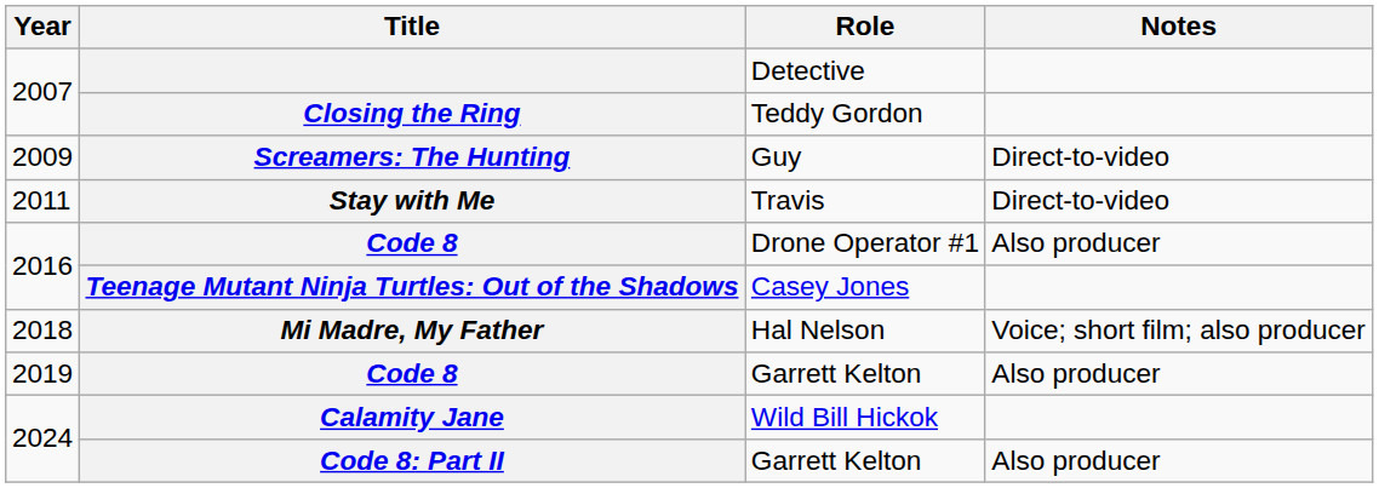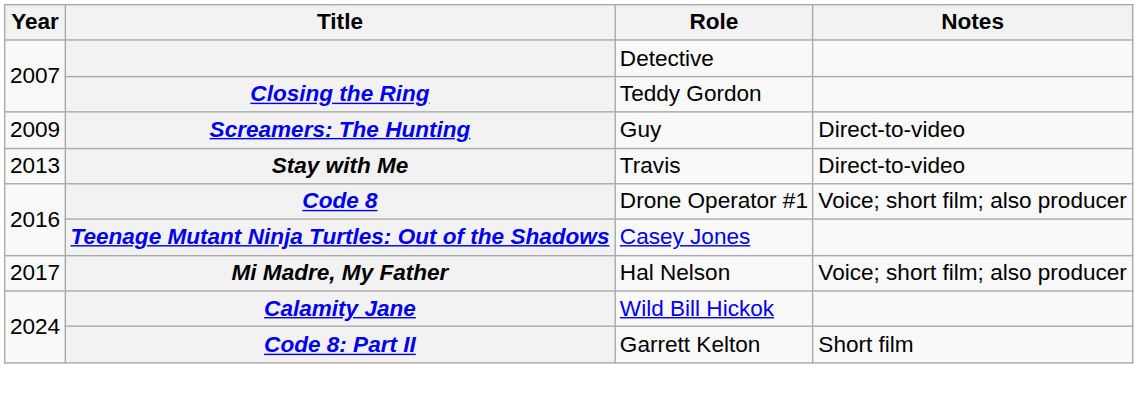 <table class="wikitable plainrowheaders sortable">
 <tr>
 <th scope="col">Year</th>
 <th scope="col">Title</th>
 <th scope="col">Role</th>
 <th class="unsortable">Notes</th>
 </tr>
 <tr>
 <td rowspan="2">2007</td>
 <th scope="row"><em></em></th>
 <td>Detective</td>
 <td></td>
 </tr>
 <tr>
 <th scope="row"><em><a href='#'>Closing the Ring</a></em></th>
 <td>Teddy Gordon</td>
 <td></td>
 </tr>
 <tr>
 <td>2009</td>
 <th scope="row"><em><a href='#'>Screamers: The Hunting</a></em></th>
 <td>Guy</td>
 <td>Direct-to-video</td>
 </tr>
 <tr>
-<td>2011</td>
+<td>2013</td>
 <th scope="row"><em>Stay with Me</em></th>
 <td>Travis</td>
 <td>Direct-to-video</td>
 </tr>
 <tr>
 <td rowspan="2">2016</td>
 <th scope="row"><em><a href='#'>Code 8</a></em></th>
 <td>Drone Operator #1</td>
-<td>Also producer<br></td>
+<td>Voice; short film; also producer</td>
 </tr>
 <tr>
 <th scope="row"><em><a href='#'>Teenage Mutant Ninja Turtles: Out of the Shadows</a></em></th>
 <td><a href='#'>Casey Jones</a></td>
 <td></td>
 </tr>
 <tr>
-<td>2018</td>
+<td>2017</td>
 <th scope="row"><em>Mi Madre, My Father</em></th>
 <td>Hal Nelson</td>
 <td>Voice; short film; also producer</td>
-</tr>
-<tr>
-<td>2019</td>
-<th scope="row"><em><a href='#'>Code 8</a></em></th>
-<td>Garrett Kelton</td>
-<td>Also producer</td>
 </tr>
 <tr>
 <td rowspan="2">2024</td>
 <th scope="row"><em><a href='#'>Calamity Jane</a></em></th>
 <td><a href='#'>Wild Bill Hickok</a></td>
 <td></td>
 </tr>
 <tr>
 <th scope="row"><em><a href='#'>Code 8: Part II</a></em></th>
 <td>Garrett Kelton</td>
-<td>Also producer<br></td>
+<td>Short film</td>
 </tr>
 </table>
